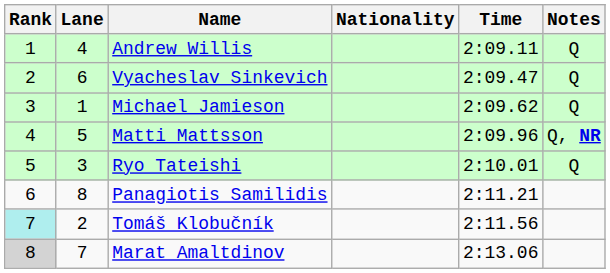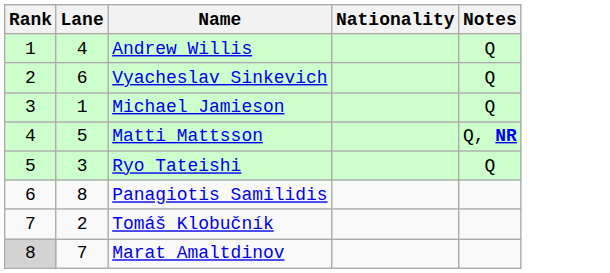 <table class="wikitable sortable" style="text-align:center">
 <tr>
 <th>Rank</th>
 <th>Lane</th>
 <th>Name</th>
 <th>Nationality</th>
-<th>Time</th>
 <th>Notes</th>
 </tr>
 <tr bgcolor=ccffcc>
 <td>1</td>
 <td>4</td>
 <td align=left><a href='#'>Andrew Willis</a></td>
 <td align=left></td>
-<td>2:09.11</td>
 <td>Q</td>
 </tr>
 <tr bgcolor=ccffcc>
 <td>2</td>
 <td>6</td>
 <td align=left><a href='#'>Vyacheslav Sinkevich</a></td>
 <td align=left></td>
-<td>2:09.47</td>
 <td>Q</td>
 </tr>
 <tr bgcolor=ccffcc>
 <td>3</td>
 <td>1</td>
 <td align=left><a href='#'>Michael Jamieson</a></td>
 <td align=left></td>
-<td>2:09.62</td>
 <td>Q</td>
 </tr>
 <tr bgcolor=ccffcc>
 <td>4</td>
 <td>5</td>
 <td align=left><a href='#'>Matti Mattsson</a></td>
 <td align=left></td>
-<td>2:09.96</td>
 <td>Q,  <strong><a href='#'>NR</a></strong></td>
 </tr>
 <tr bgcolor=ccffcc>
 <td>5</td>
 <td>3</td>
 <td align=left><a href='#'>Ryo Tateishi</a></td>
 <td align=left></td>
-<td>2:10.01</td>
 <td>Q</td>
 </tr>
 <tr>
 <td>6</td>
 <td>8</td>
 <td align=left><a href='#'>Panagiotis Samilidis</a></td>
 <td align=left></td>
-<td>2:11.21</td>
 <td></td>
 </tr>
 <tr>
-<td style="background: paleturquoise;">7</td>
+<td>7</td>
 <td>2</td>
 <td align=left><a href='#'>Tomáš Klobučník</a></td>
 <td align=left></td>
-<td>2:11.56</td>
 <td></td>
 </tr>
 <tr>
 <td style="background: lightgrey;">8</td>
 <td>7</td>
 <td align=left><a href='#'>Marat Amaltdinov</a></td>
 <td align=left></td>
-<td>2:13.06</td>
 <td></td>
 </tr>
 </table>
